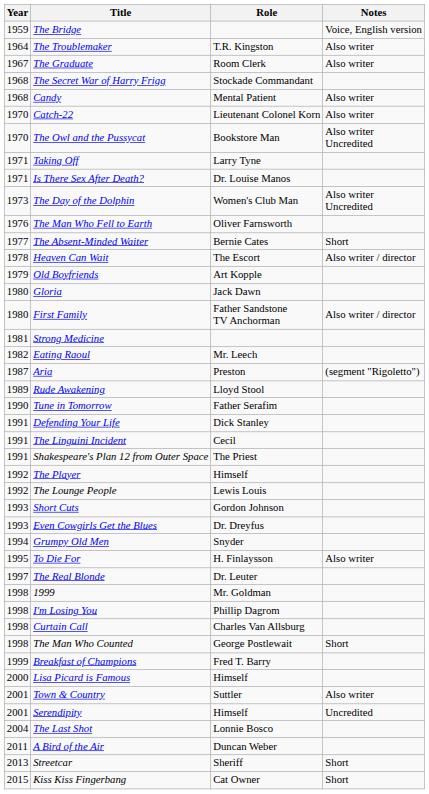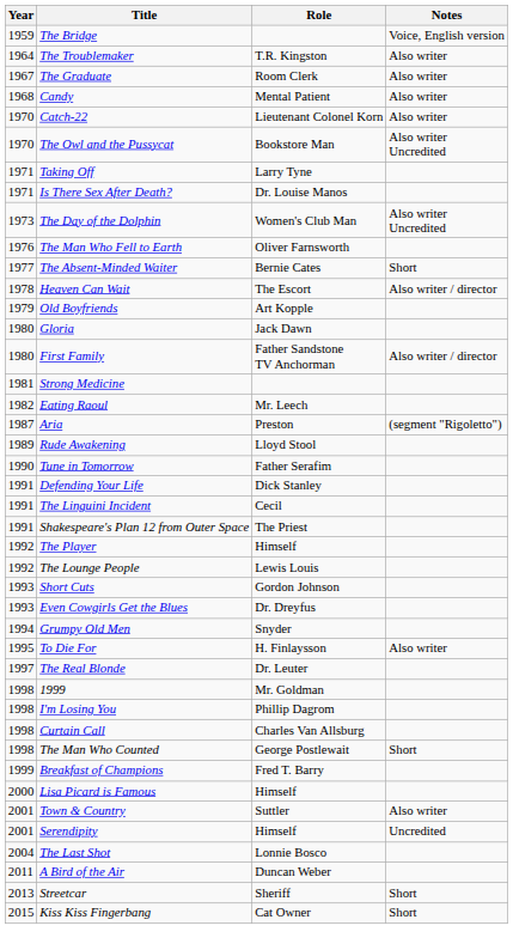 <table class="wikitable sortable">
 <tr>
 <th>Year</th>
 <th>Title</th>
 <th>Role</th>
 <th class="unsortable">Notes</th>
 </tr>
 <tr>
 <td>1959</td>
 <td><em><a href='#'>The Bridge</a></em></td>
 <td></td>
 <td>Voice, English version</td>
 </tr>
 <tr>
 <td>1964</td>
 <td><em><a href='#'>The Troublemaker</a></em></td>
 <td>T.R. Kingston</td>
 <td>Also writer</td>
 </tr>
 <tr>
 <td>1967</td>
 <td><em><a href='#'>The Graduate</a></em></td>
 <td>Room Clerk</td>
 <td>Also writer</td>
-</tr>
-<tr>
-<td>1968</td>
-<td><em><a href='#'>The Secret War of Harry Frigg</a></em></td>
-<td>Stockade Commandant</td>
-<td></td>
 </tr>
 <tr>
 <td>1968</td>
 <td><em><a href='#'>Candy</a></em></td>
 <td>Mental Patient</td>
 <td>Also writer</td>
 </tr>
 <tr>
 <td>1970</td>
 <td><em><a href='#'>Catch-22</a></em></td>
 <td>Lieutenant Colonel Korn</td>
 <td>Also writer</td>
 </tr>
 <tr>
 <td>1970</td>
 <td><em><a href='#'>The Owl and the Pussycat</a></em></td>
 <td>Bookstore Man</td>
 <td>Also writer<br>Uncredited</td>
 </tr>
 <tr>
 <td>1971</td>
 <td><em><a href='#'>Taking Off</a></em></td>
 <td>Larry Tyne</td>
 <td></td>
 </tr>
 <tr>
 <td>1971</td>
 <td><em><a href='#'>Is There Sex After Death?</a></em></td>
 <td>Dr. Louise Manos</td>
 <td></td>
 </tr>
 <tr>
 <td>1973</td>
 <td><em><a href='#'>The Day of the Dolphin</a></em></td>
 <td>Women's Club Man</td>
 <td>Also writer<br>Uncredited</td>
 </tr>
 <tr>
 <td>1976</td>
 <td><em><a href='#'>The Man Who Fell to Earth</a></em></td>
 <td>Oliver Farnsworth</td>
 <td></td>
 </tr>
 <tr>
 <td>1977</td>
 <td><em><a href='#'>The Absent-Minded Waiter</a></em></td>
 <td>Bernie Cates</td>
 <td>Short</td>
 </tr>
 <tr>
 <td>1978</td>
 <td><em><a href='#'>Heaven Can Wait</a></em></td>
 <td>The Escort</td>
 <td>Also writer / director</td>
 </tr>
 <tr>
 <td>1979</td>
 <td><em><a href='#'>Old Boyfriends</a></em></td>
 <td>Art Kopple</td>
 <td></td>
 </tr>
 <tr>
 <td>1980</td>
 <td><em><a href='#'>Gloria</a></em></td>
 <td>Jack Dawn</td>
 <td></td>
 </tr>
 <tr>
 <td>1980</td>
 <td><em><a href='#'>First Family</a></em></td>
 <td>Father Sandstone <br> TV Anchorman</td>
 <td>Also writer / director</td>
 </tr>
 <tr>
 <td>1981</td>
 <td><em><a href='#'>Strong Medicine</a></em></td>
 <td></td>
 <td></td>
 </tr>
 <tr>
 <td>1982</td>
 <td><em><a href='#'>Eating Raoul</a></em></td>
 <td>Mr. Leech</td>
 <td></td>
 </tr>
 <tr>
 <td>1987</td>
 <td><em><a href='#'>Aria</a></em></td>
 <td>Preston</td>
 <td>(segment "Rigoletto")</td>
 </tr>
 <tr>
 <td>1989</td>
 <td><em><a href='#'>Rude Awakening</a></em></td>
 <td>Lloyd Stool</td>
 <td></td>
 </tr>
 <tr>
 <td>1990</td>
 <td><em><a href='#'>Tune in Tomorrow</a></em></td>
 <td>Father Serafim</td>
 <td></td>
 </tr>
 <tr>
 <td>1991</td>
 <td><em><a href='#'>Defending Your Life</a></em></td>
 <td>Dick Stanley</td>
 <td></td>
 </tr>
 <tr>
 <td>1991</td>
 <td><em><a href='#'>The Linguini Incident</a></em></td>
 <td>Cecil</td>
 <td></td>
 </tr>
 <tr>
 <td>1991</td>
 <td><em>Shakespeare's Plan 12 from Outer Space</em></td>
 <td>The Priest</td>
 <td></td>
 </tr>
 <tr>
 <td>1992</td>
 <td><em><a href='#'>The Player</a></em></td>
 <td>Himself</td>
 <td></td>
 </tr>
 <tr>
 <td>1992</td>
 <td><em>The Lounge People</em></td>
 <td>Lewis Louis</td>
 <td></td>
 </tr>
 <tr>
 <td>1993</td>
 <td><em><a href='#'>Short Cuts</a></em></td>
 <td>Gordon Johnson</td>
 <td></td>
 </tr>
 <tr>
 <td>1993</td>
 <td><em><a href='#'>Even Cowgirls Get the Blues</a></em></td>
 <td>Dr. Dreyfus</td>
 <td></td>
 </tr>
 <tr>
 <td>1994</td>
 <td><em><a href='#'>Grumpy Old Men</a></em></td>
 <td>Snyder</td>
 <td></td>
 </tr>
 <tr>
 <td>1995</td>
 <td><em><a href='#'>To Die For</a></em></td>
 <td>H. Finlaysson</td>
 <td>Also writer</td>
 </tr>
 <tr>
 <td>1997</td>
 <td><em><a href='#'>The Real Blonde</a></em></td>
 <td>Dr. Leuter</td>
 <td></td>
 </tr>
 <tr>
 <td>1998</td>
 <td><em>1999</em></td>
 <td>Mr. Goldman</td>
 <td></td>
 </tr>
 <tr>
 <td>1998</td>
 <td><em><a href='#'>I'm Losing You</a></em></td>
 <td>Phillip Dagrom</td>
 <td></td>
 </tr>
 <tr>
 <td>1998</td>
 <td><em><a href='#'>Curtain Call</a></em></td>
 <td>Charles Van Allsburg</td>
 <td></td>
 </tr>
 <tr>
 <td>1998</td>
 <td><em>The Man Who Counted</em></td>
 <td>George Postlewait</td>
 <td>Short</td>
 </tr>
 <tr>
 <td>1999</td>
 <td><em><a href='#'>Breakfast of Champions</a></em></td>
 <td>Fred T. Barry</td>
 <td></td>
 </tr>
 <tr>
 <td>2000</td>
 <td><em><a href='#'>Lisa Picard is Famous</a></em></td>
 <td>Himself</td>
 <td></td>
 </tr>
 <tr>
 <td>2001</td>
 <td><em><a href='#'>Town & Country</a></em></td>
 <td>Suttler</td>
 <td>Also writer</td>
 </tr>
 <tr>
 <td>2001</td>
 <td><em><a href='#'>Serendipity</a></em></td>
 <td>Himself</td>
 <td>Uncredited</td>
 </tr>
 <tr>
 <td>2004</td>
 <td><em><a href='#'>The Last Shot</a></em></td>
 <td>Lonnie Bosco</td>
 <td></td>
 </tr>
 <tr>
 <td>2011</td>
 <td><em><a href='#'>A Bird of the Air</a></em></td>
 <td>Duncan Weber</td>
 <td></td>
 </tr>
 <tr>
 <td>2013</td>
 <td><em>Streetcar</em></td>
 <td>Sheriff</td>
 <td>Short</td>
 </tr>
 <tr>
 <td>2015</td>
 <td><em>Kiss Kiss Fingerbang</em></td>
 <td>Cat Owner</td>
 <td>Short</td>
 </tr>
 </table>
